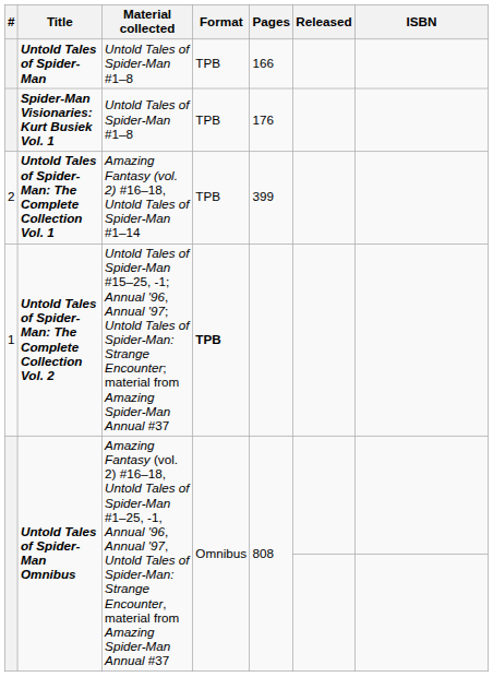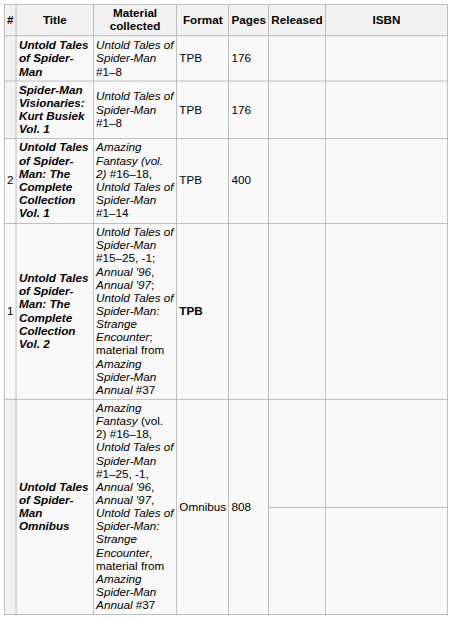 <table class="wikitable sortable">
 <tr>
 <th>#</th>
 <th>Title</th>
 <th>Material collected</th>
 <th class="unsortable">Format</th>
 <th>Pages</th>
 <th>Released</th>
 <th class="unsortable" style="width: 10em;">ISBN</th>
 </tr>
 <tr>
 <th style="background-color: light grey;"></th>
 <td><strong><em>Untold Tales of Spider-Man</em></strong></td>
 <td><em>Untold Tales of Spider-Man</em> #1–8</td>
 <td>TPB</td>
-<td>166</td>
+<td>176</td>
 <td></td>
 <td></td>
 </tr>
 <tr>
 <th style="background-color: light grey;"></th>
 <td><strong><em>Spider-Man Visionaries: Kurt Busiek Vol. 1</em></strong></td>
 <td><em>Untold Tales of Spider-Man</em> #1–8</td>
 <td>TPB</td>
 <td>176</td>
 <td></td>
 <td></td>
 </tr>
 <tr>
 <td>2</td>
 <td><strong><em>Untold Tales of Spider-Man: The Complete Collection Vol. 1</em></strong></td>
 <td><em>Amazing Fantasy (vol. 2)</em> #16–18, <em>Untold Tales of Spider-Man</em> #1–14</td>
 <td>TPB</td>
-<td>399</td>
+<td>400</td>
 <td></td>
 <td></td>
 </tr>
 <tr>
 <td>1</td>
 <td><strong><em>Untold Tales of Spider-Man: The Complete Collection Vol. 2</em></strong></td>
 <td><em>Untold Tales of Spider-Man</em> #15–25, -1; <em>Annual '96</em>, <em>Annual '97</em>; <em>Untold Tales of Spider-Man: Strange Encounter</em>; material from <em>Amazing Spider-Man Annual</em> #37</td>
 <td><strong>TPB</strong></td>
 <td></td>
 <td></td>
 <td></td>
 </tr>
 <tr>
 <th style="background-color: light grey;" rowspan=2></th>
 <td rowspan="2"><strong><em>Untold Tales of Spider-Man Omnibus</em></strong></td>
 <td rowspan="2"><em>Amazing Fantasy</em> (vol. 2) #16–18, <em>Untold Tales of Spider-Man</em> #1–25, -1, <em>Annual '96</em>, <em>Annual '97</em>, <em>Untold Tales of Spider-Man: Strange Encounter</em>, material from <em>Amazing Spider-Man Annual</em> #37</td>
 <td rowspan="2">Omnibus</td>
 <td rowspan="2">808</td>
 <td></td>
 <td></td>
 </tr>
 <tr>
 <td></td>
 <td></td>
 </tr>
 </table>
